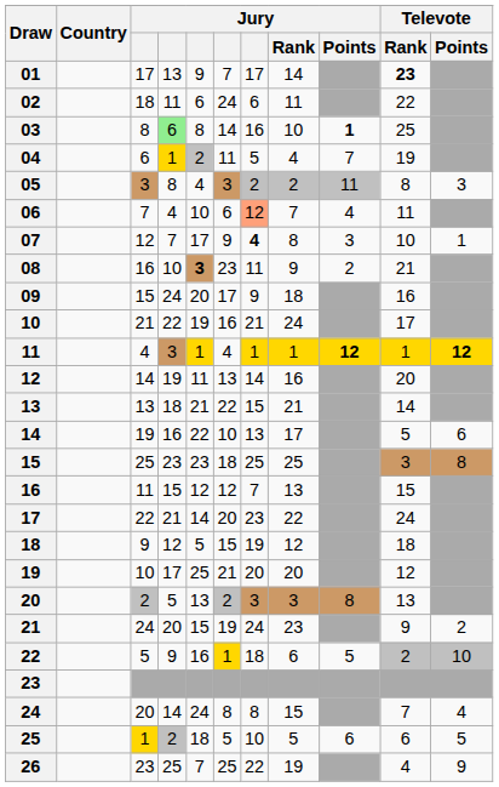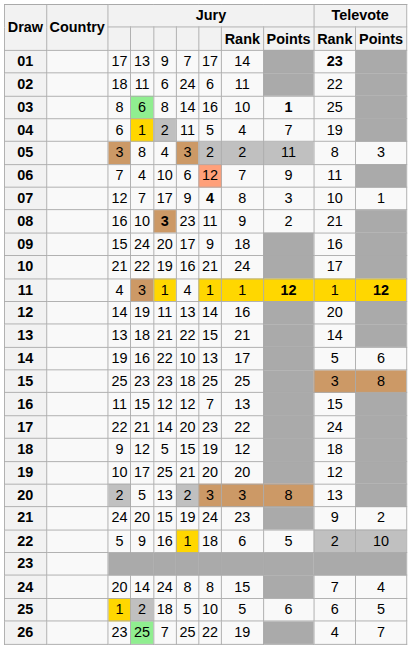 <table class="sortable wikitable collapsible plainrowheaders" style="text-align:center;">
 <tr>
 </tr>
 <tr>
 <th scope="col" rowspan="2">Draw</th>
 <th scope="col" rowspan="2">Country</th>
 <th scope="col" colspan="7">Jury</th>
 <th scope="col" colspan="2">Televote</th>
 </tr>
 <tr>
 <th scope="col"><small></small></th>
 <th scope="col"><small></small></th>
 <th scope="col"><small></small></th>
 <th scope="col"><small></small></th>
 <th scope="col"><small></small></th>
 <th scope="col">Rank</th>
 <th scope="col">Points</th>
 <th scope="col">Rank</th>
 <th scope="col">Points</th>
 </tr>
 <tr>
 <th scope="row" style="text-align:center;">01</th>
 <td style="text-align:left;"></td>
 <td>17</td>
 <td>13</td>
 <td>9</td>
 <td>7</td>
 <td>17</td>
 <td>14</td>
 <td style="background:#AAAAAA;"></td>
 <td><strong>23</strong></td>
 <td style="background:#AAAAAA;"></td>
 </tr>
 <tr>
 <th scope="row" style="text-align:center;">02</th>
 <td style="text-align:left;"></td>
 <td>18</td>
 <td>11</td>
 <td>6</td>
 <td>24</td>
 <td>6</td>
 <td>11</td>
 <td style="background:#AAAAAA;"></td>
 <td>22</td>
 <td style="background:#AAAAAA;"></td>
 </tr>
 <tr>
 <th scope="row" style="text-align:center;">03</th>
 <td style="text-align:left;"></td>
 <td>8</td>
 <td style="background: lightgreen;">6</td>
 <td>8</td>
 <td>14</td>
 <td>16</td>
 <td>10</td>
 <td><strong>1</strong></td>
 <td>25</td>
 <td style="background:#AAAAAA;"></td>
 </tr>
 <tr>
 <th scope="row" style="text-align:center;">04</th>
 <td style="text-align:left;"></td>
 <td>6</td>
 <td style="background:gold;">1</td>
 <td style="background:silver;">2</td>
 <td>11</td>
 <td>5</td>
 <td>4</td>
 <td>7</td>
 <td>19</td>
 <td style="background:#AAAAAA;"></td>
 </tr>
 <tr>
 <th scope="row" style="text-align:center;">05</th>
 <td style="text-align:left;"></td>
 <td style="background:#CC9966;">3</td>
 <td>8</td>
 <td>4</td>
 <td style="background:#CC9966;">3</td>
 <td style="background:silver;">2</td>
 <td style="background:silver;">2</td>
 <td style="background:silver;">11</td>
 <td>8</td>
 <td>3</td>
 </tr>
 <tr>
 <th scope="row" style="text-align:center;">06</th>
 <td style="text-align:left;"></td>
 <td>7</td>
 <td>4</td>
 <td>10</td>
 <td>6</td>
 <td style="background: lightsalmon;">12</td>
 <td>7</td>
-<td>4</td>
+<td>9</td>
 <td>11</td>
 <td style="background:#AAAAAA;"></td>
 </tr>
 <tr>
 <th scope="row" style="text-align:center;">07</th>
 <td style="text-align:left;"></td>
 <td>12</td>
 <td>7</td>
 <td>17</td>
 <td>9</td>
 <td><strong>4</strong></td>
 <td>8</td>
 <td>3</td>
 <td>10</td>
 <td>1</td>
 </tr>
 <tr>
 <th scope="row" style="text-align:center;">08</th>
 <td style="text-align:left;"></td>
 <td>16</td>
 <td>10</td>
 <td style="background:#CC9966;"><strong>3</strong></td>
 <td>23</td>
 <td>11</td>
 <td>9</td>
 <td>2</td>
 <td>21</td>
 <td style="background:#AAAAAA;"></td>
 </tr>
 <tr>
 <th scope="row" style="text-align:center;">09</th>
 <td style="text-align:left;"></td>
 <td>15</td>
 <td>24</td>
 <td>20</td>
 <td>17</td>
 <td>9</td>
 <td>18</td>
 <td style="background:#AAAAAA;"></td>
 <td>16</td>
 <td style="background:#AAAAAA;"></td>
 </tr>
 <tr>
 <th scope="row" style="text-align:center;">10</th>
 <td style="text-align:left;"></td>
 <td>21</td>
 <td>22</td>
 <td>19</td>
 <td>16</td>
 <td>21</td>
 <td>24</td>
 <td style="background:#AAAAAA;"></td>
 <td>17</td>
 <td style="background:#AAAAAA;"></td>
 </tr>
 <tr>
 <th scope="row" style="text-align:center;">11</th>
 <td style="text-align:left;"></td>
 <td>4</td>
 <td style="background:#CC9966;">3</td>
 <td style="background:gold;">1</td>
 <td>4</td>
 <td style="background:gold;">1</td>
 <td style="background:gold;">1</td>
 <td style="background:gold;"><strong>12</strong></td>
 <td style="background:gold;">1</td>
 <td style="background:gold;"><strong>12</strong></td>
 </tr>
 <tr>
 <th scope="row" style="text-align:center;">12</th>
 <td style="text-align:left;"></td>
 <td>14</td>
 <td>19</td>
 <td>11</td>
 <td>13</td>
 <td>14</td>
 <td>16</td>
 <td style="background:#AAAAAA;"></td>
 <td>20</td>
 <td style="background:#AAAAAA;"></td>
 </tr>
 <tr>
 <th scope="row" style="text-align:center;">13</th>
 <td style="text-align:left;"></td>
 <td>13</td>
 <td>18</td>
 <td>21</td>
 <td>22</td>
 <td>15</td>
 <td>21</td>
 <td style="background:#AAAAAA;"></td>
 <td>14</td>
 <td style="background:#AAAAAA;"></td>
 </tr>
 <tr>
 <th scope="row" style="text-align:center;">14</th>
 <td style="text-align:left;"></td>
 <td>19</td>
 <td>16</td>
 <td>22</td>
 <td>10</td>
 <td>13</td>
 <td>17</td>
 <td style="background:#AAAAAA;"></td>
 <td>5</td>
 <td>6</td>
 </tr>
 <tr>
 <th scope="row" style="text-align:center;">15</th>
 <td style="text-align:left;"></td>
 <td>25</td>
 <td>23</td>
 <td>23</td>
 <td>18</td>
 <td>25</td>
 <td>25</td>
 <td style="background:#AAAAAA;"></td>
 <td style="background:#CC9966;">3</td>
 <td style="background:#CC9966;">8</td>
 </tr>
 <tr>
 <th scope="row" style="text-align:center;">16</th>
 <td style="text-align:left;"></td>
 <td>11</td>
 <td>15</td>
 <td>12</td>
 <td>12</td>
 <td>7</td>
 <td>13</td>
 <td style="background:#AAAAAA;"></td>
 <td>15</td>
 <td style="background:#AAAAAA;"></td>
 </tr>
 <tr>
 <th scope="row" style="text-align:center;">17</th>
 <td style="text-align:left;"></td>
 <td>22</td>
 <td>21</td>
 <td>14</td>
 <td>20</td>
 <td>23</td>
 <td>22</td>
 <td style="background:#AAAAAA;"></td>
 <td>24</td>
 <td style="background:#AAAAAA;"></td>
 </tr>
 <tr>
 <th scope="row" style="text-align:center;">18</th>
 <td style="text-align:left;"></td>
 <td>9</td>
 <td>12</td>
 <td>5</td>
 <td>15</td>
 <td>19</td>
 <td>12</td>
 <td style="background:#AAAAAA;"></td>
 <td>18</td>
 <td style="background:#AAAAAA;"></td>
 </tr>
 <tr>
 <th scope="row" style="text-align:center;">19</th>
 <td style="text-align:left;"></td>
 <td>10</td>
 <td>17</td>
 <td>25</td>
 <td>21</td>
 <td>20</td>
 <td>20</td>
 <td style="background:#AAAAAA;"></td>
 <td>12</td>
 <td style="background:#AAAAAA;"></td>
 </tr>
 <tr>
 <th scope="row" style="text-align:center;">20</th>
 <td style="text-align:left;"></td>
 <td style="background:silver;">2</td>
 <td>5</td>
 <td>13</td>
 <td style="background:silver;">2</td>
 <td style="background:#CC9966;">3</td>
 <td style="background:#CC9966;">3</td>
 <td style="background:#CC9966;">8</td>
 <td>13</td>
 <td style="background:#AAAAAA;"></td>
 </tr>
 <tr>
 <th scope="row" style="text-align:center;">21</th>
 <td style="text-align:left;"></td>
 <td>24</td>
 <td>20</td>
 <td>15</td>
 <td>19</td>
 <td>24</td>
 <td>23</td>
 <td style="background:#AAAAAA;"></td>
 <td>9</td>
 <td>2</td>
 </tr>
 <tr>
 <th scope="row" style="text-align:center;">22</th>
 <td style="text-align:left;"></td>
 <td>5</td>
 <td>9</td>
 <td>16</td>
 <td style="background:gold;">1</td>
 <td>18</td>
 <td>6</td>
 <td>5</td>
 <td style="background:silver;">2</td>
 <td style="background:silver;">10</td>
 </tr>
 <tr class="sortbottom">
 <th scope="row" style="text-align:center;">23</th>
 <td style="text-align:left;"></td>
 <td style="background:#AAAAAA;"></td>
 <td style="background:#AAAAAA;"></td>
 <td style="background:#AAAAAA;"></td>
 <td style="background:#AAAAAA;"></td>
 <td style="background:#AAAAAA;"></td>
 <td style="background:#AAAAAA;"></td>
 <td style="background:#AAAAAA;"></td>
 <td style="background:#AAAAAA;"></td>
 <td style="background:#AAAAAA;"></td>
 </tr>
 <tr>
 <th scope="row" style="text-align:center;">24</th>
 <td style="text-align:left;"></td>
 <td>20</td>
 <td>14</td>
 <td>24</td>
 <td>8</td>
 <td>8</td>
 <td>15</td>
 <td style="background:#AAAAAA;"></td>
 <td>7</td>
 <td>4</td>
 </tr>
 <tr>
 <th scope="row" style="text-align:center;">25</th>
 <td style="text-align:left;"></td>
 <td style="background:gold;">1</td>
 <td style="background:silver;">2</td>
 <td>18</td>
 <td>5</td>
 <td>10</td>
 <td>5</td>
 <td>6</td>
 <td>6</td>
 <td>5</td>
 </tr>
 <tr>
 <th scope="row" style="text-align:center;">26</th>
 <td style="text-align:left;"></td>
 <td>23</td>
-<td>25</td>
+<td style="background: lightgreen;">25</td>
 <td>7</td>
 <td>25</td>
 <td>22</td>
 <td>19</td>
 <td style="background:#AAAAAA;"></td>
 <td>4</td>
-<td>9</td>
+<td>7</td>
 </tr>
 </table>
